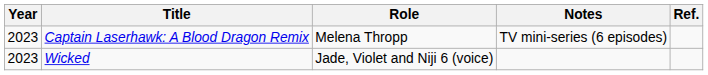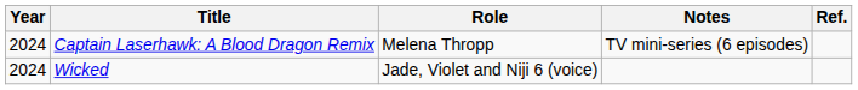 <table class="wikitable">
 <tr>
 <th>Year</th>
 <th>Title</th>
 <th>Role</th>
 <th>Notes</th>
 <th>Ref.</th>
 </tr>
 <tr>
-<td>2023</td>
+<td>2024</td>
 <td><em><a href='#'>Captain Laserhawk: A Blood Dragon Remix</a></em></td>
 <td>Melena Thropp</td>
 <td>TV mini-series (6 episodes)</td>
 <td></td>
 </tr>
 <tr>
-<td>2023</td>
+<td>2024</td>
 <td><a href='#'><em>Wicked</em></a></td>
 <td>Jade, Violet and Niji 6 (voice)</td>
 <td></td>
 </tr>
 </table>
